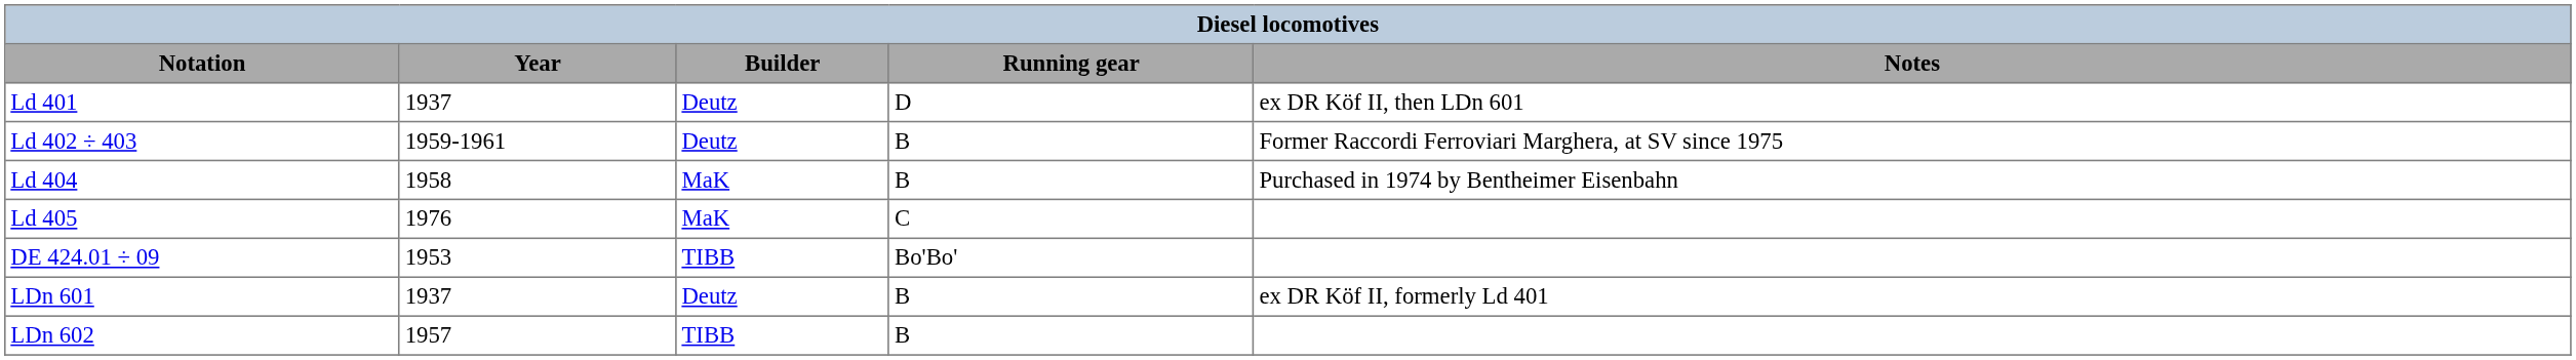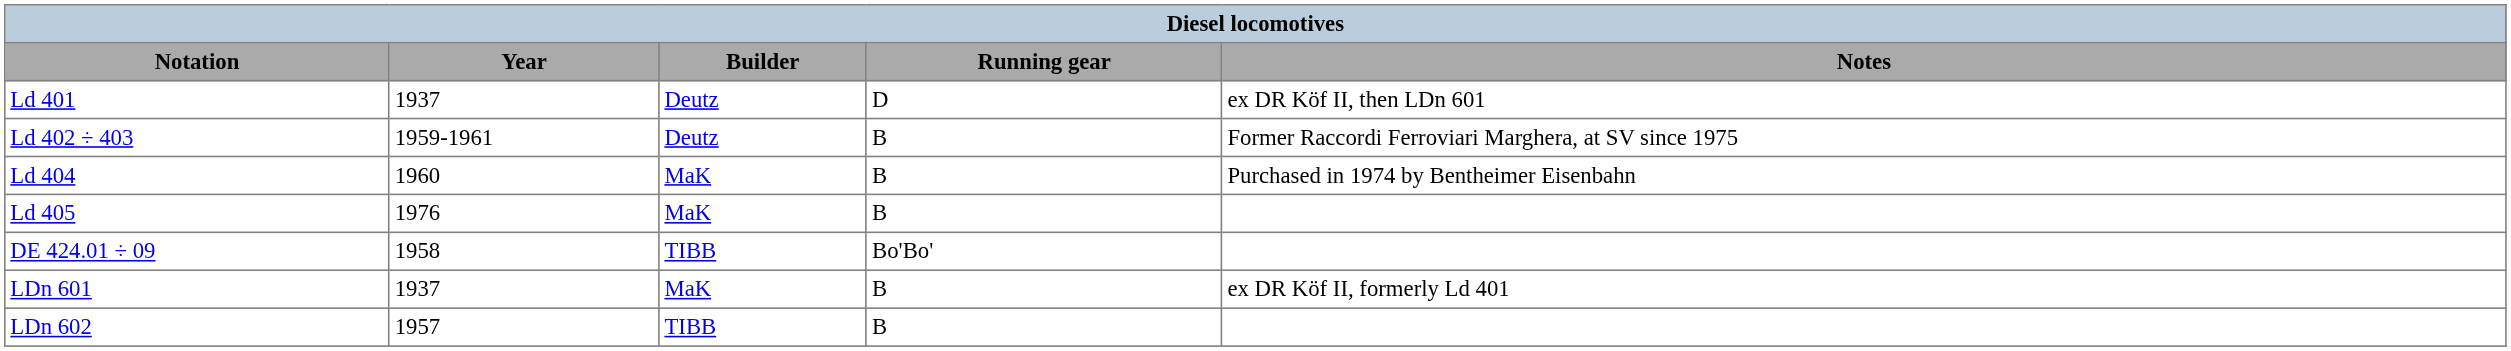 <table width="100%" cellpadding="3" cellspacing="0" border="1" style="border: gray solid 1px; border-collapse: collapse; font-size:90%">
 <tr bgcolor = "#BBCCDD">
 <th colspan = "5">Diesel locomotives</th>
 </tr>
 <tr bgcolor="#AAAAAA">
 <th>Notation</th>
 <th>Year</th>
 <th>Builder</th>
 <th>Running gear</th>
 <th>Notes</th>
 </tr>
 <tr>
 <td><a href='#'>Ld 401</a></td>
 <td>1937</td>
 <td><a href='#'>Deutz</a></td>
 <td>D</td>
 <td>ex DR Köf II, then LDn 601</td>
 </tr>
 <tr>
 <td><a href='#'>Ld 402 ÷ 403</a></td>
 <td>1959-1961</td>
 <td><a href='#'>Deutz</a></td>
 <td>B</td>
 <td>Former Raccordi Ferroviari Marghera, at SV since 1975</td>
 </tr>
 <tr>
 <td><a href='#'>Ld 404</a></td>
-<td>1958</td>
+<td>1960</td>
 <td><a href='#'>MaK</a></td>
 <td>B</td>
 <td>Purchased in 1974 by Bentheimer Eisenbahn</td>
 </tr>
 <tr>
 <td><a href='#'>Ld 405</a></td>
 <td>1976</td>
 <td><a href='#'>MaK</a></td>
-<td>C</td>
+<td>B</td>
 <td></td>
 </tr>
 <tr>
 <td><a href='#'>DE 424.01 ÷ 09</a></td>
-<td>1953</td>
+<td>1958</td>
 <td><a href='#'>TIBB</a></td>
 <td>Bo'Bo'</td>
 <td></td>
 </tr>
 <tr>
 <td><a href='#'>LDn 601</a></td>
 <td>1937</td>
-<td><a href='#'>Deutz</a></td>
+<td><a href='#'>MaK</a></td>
 <td>B</td>
 <td>ex DR Köf II, formerly Ld 401</td>
 </tr>
 <tr>
 <td><a href='#'>LDn 602</a></td>
 <td>1957</td>
 <td><a href='#'>TIBB</a></td>
 <td>B</td>
 <td></td>
 </tr>
 </table>
